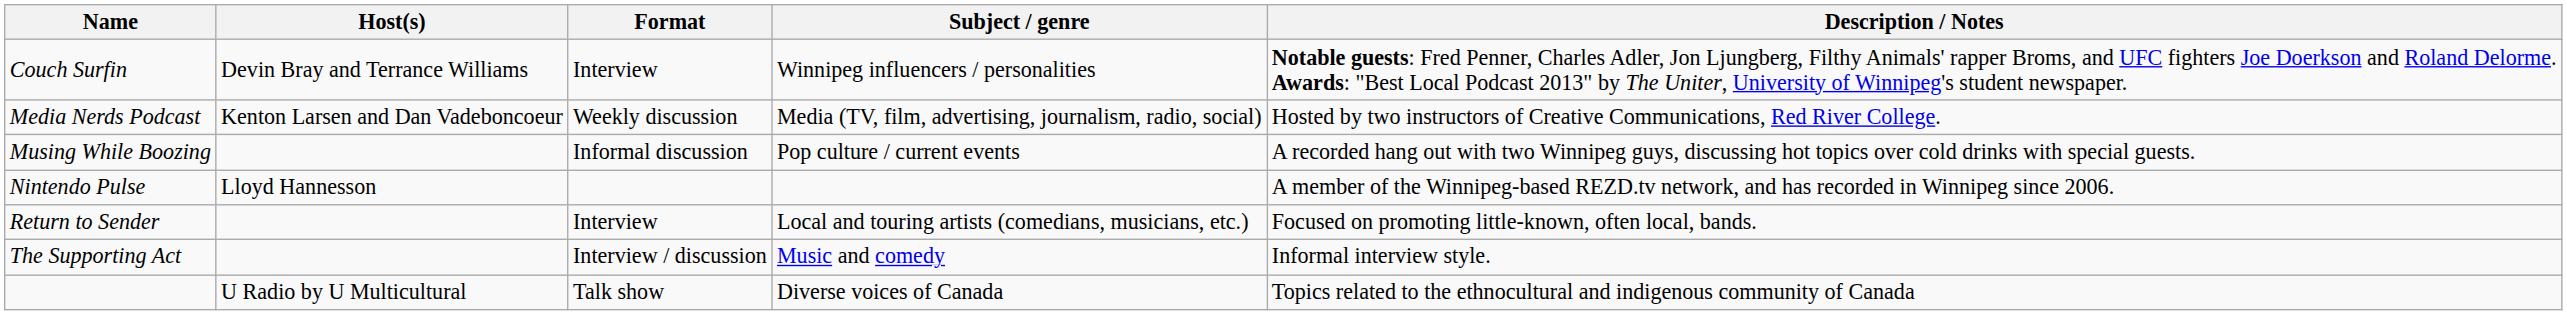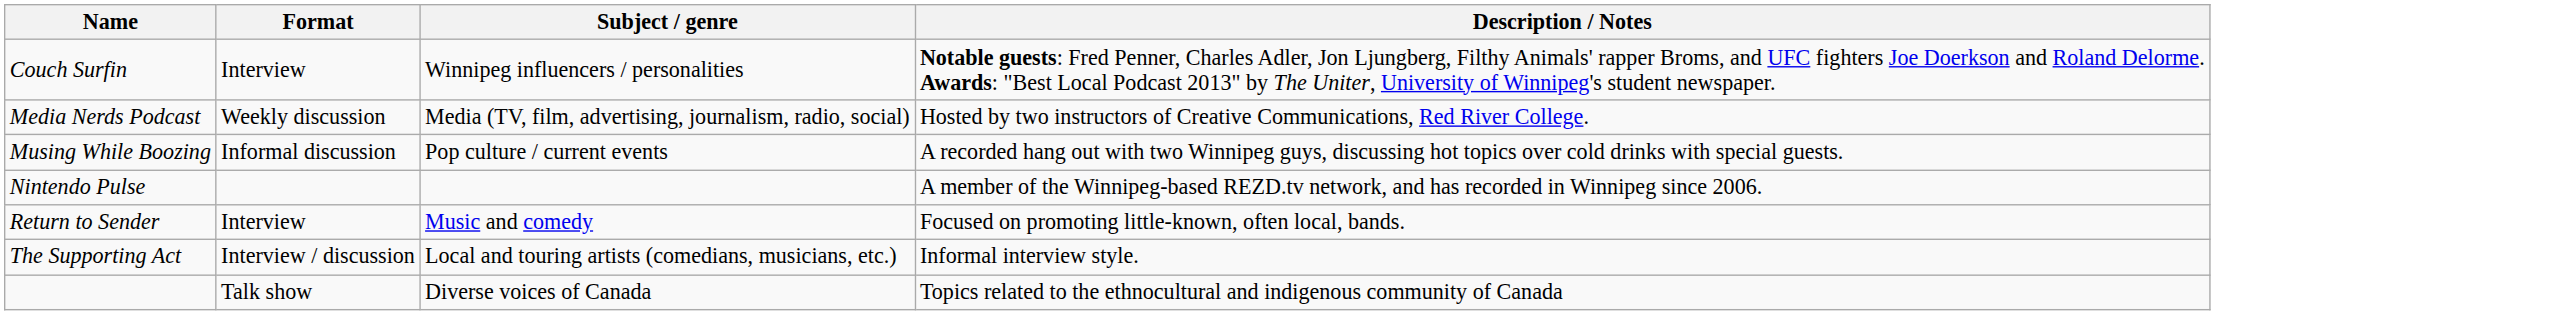 <table class="wikitable">
 <tr>
 <th>Name</th>
-<th>Host(s)</th>
 <th>Format</th>
 <th>Subject / genre</th>
 <th>Description / Notes</th>
 </tr>
 <tr>
 <td><em>Couch Surfin</em></td>
-<td>Devin Bray and Terrance Williams</td>
 <td>Interview</td>
 <td>Winnipeg influencers / personalities</td>
 <td><strong>Notable guests</strong>: Fred Penner, Charles Adler, Jon Ljungberg, Filthy Animals' rapper Broms, and <a href='#'>UFC</a> fighters <a href='#'>Joe Doerkson</a> and <a href='#'>Roland Delorme</a>.<br><strong>Awards</strong>: "Best Local Podcast 2013" by <em>The Uniter</em>, <a href='#'>University of Winnipeg</a>'s student newspaper.</td>
 </tr>
 <tr>
 <td><em>Media Nerds Podcast</em></td>
-<td>Kenton Larsen and Dan Vadeboncoeur</td>
 <td>Weekly discussion</td>
 <td>Media (TV, film, advertising, journalism, radio, social)</td>
 <td>Hosted by two instructors of Creative Communications, <a href='#'>Red River College</a>.</td>
 </tr>
 <tr>
 <td><em>Musing While Boozing</em></td>
-<td></td>
 <td>Informal discussion</td>
 <td>Pop culture / current events</td>
 <td>A recorded hang out with two Winnipeg guys, discussing hot topics over cold drinks with special guests.</td>
 </tr>
 <tr>
 <td><em>Nintendo Pulse</em></td>
-<td>Lloyd Hannesson</td>
 <td></td>
 <td></td>
 <td>A member of the Winnipeg-based REZD.tv network, and has recorded in Winnipeg since 2006.</td>
 </tr>
 <tr>
 <td><em>Return to Sender</em></td>
-<td></td>
 <td>Interview</td>
-<td>Local and touring artists (comedians, musicians, etc.)</td>
+<td><a href='#'>Music</a> and <a href='#'>comedy</a></td>
 <td>Focused on promoting little-known, often local, bands.</td>
 </tr>
 <tr>
 <td><em>The Supporting Act</em></td>
-<td></td>
 <td>Interview / discussion</td>
-<td><a href='#'>Music</a> and <a href='#'>comedy</a></td>
+<td>Local and touring artists (comedians, musicians, etc.)</td>
 <td>Informal interview style.</td>
 </tr>
 <tr>
 <td></td>
-<td>U Radio by U Multicultural</td>
 <td>Talk show</td>
 <td>Diverse voices of Canada</td>
 <td>Topics related to the ethnocultural and indigenous community of Canada</td>
 </tr>
 </table>
